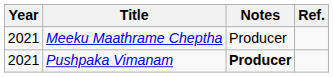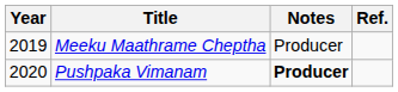 <table class="wikitable plainrowheaders">
 <tr>
 <th>Year</th>
 <th>Title</th>
 <th>Notes</th>
 <th>Ref.</th>
 </tr>
 <tr>
-<td>2021</td>
+<td>2019</td>
 <td><em><a href='#'>Meeku Maathrame Cheptha</a></em></td>
 <td>Producer</td>
 <td></td>
 </tr>
 <tr>
-<td>2021</td>
+<td>2020</td>
 <td><em><a href='#'>Pushpaka Vimanam</a></em></td>
 <td><strong>Producer</strong></td>
 <td></td>
 </tr>
 </table>
